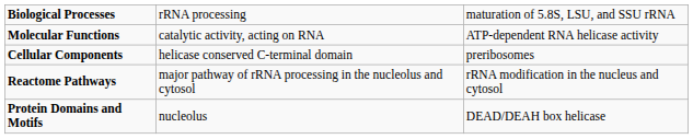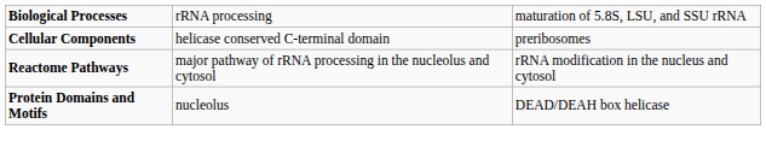 <table class="wikitable sortable mw-collapsible">
 <tr>
 <td><strong>Biological Processes</strong></td>
 <td>rRNA processing</td>
 <td>maturation of 5.8S, LSU, and SSU rRNA</td>
-</tr>
-<tr>
-<td><strong>Molecular Functions</strong></td>
-<td>catalytic activity, acting on RNA</td>
-<td>ATP-dependent RNA helicase activity</td>
 </tr>
 <tr>
 <td><strong>Cellular Components</strong></td>
 <td>helicase conserved C-terminal domain</td>
 <td>preribosomes</td>
 </tr>
 <tr>
 <td><strong>Reactome Pathways</strong></td>
 <td>major pathway of rRNA processing in the nucleolus and cytosol</td>
 <td>rRNA modification in the nucleus and cytosol</td>
 </tr>
 <tr>
 <td><strong>Protein Domains and Motifs</strong></td>
 <td>nucleolus</td>
 <td>DEAD/DEAH box helicase</td>
 </tr>
 </table>
